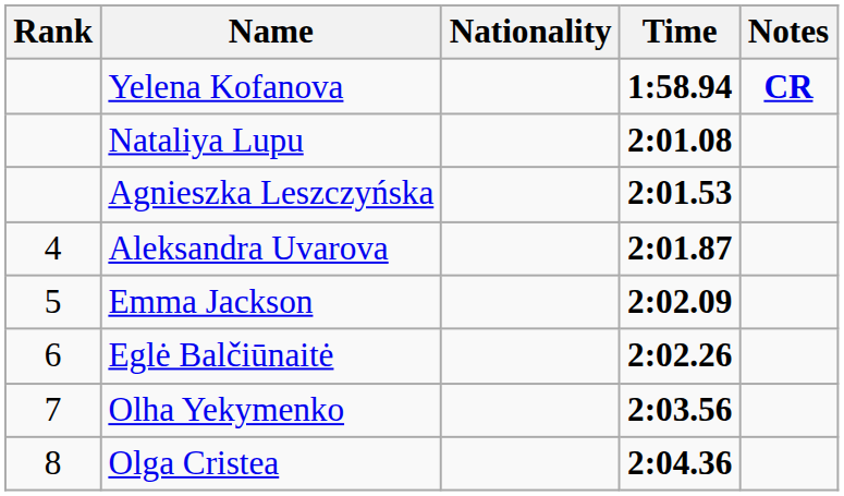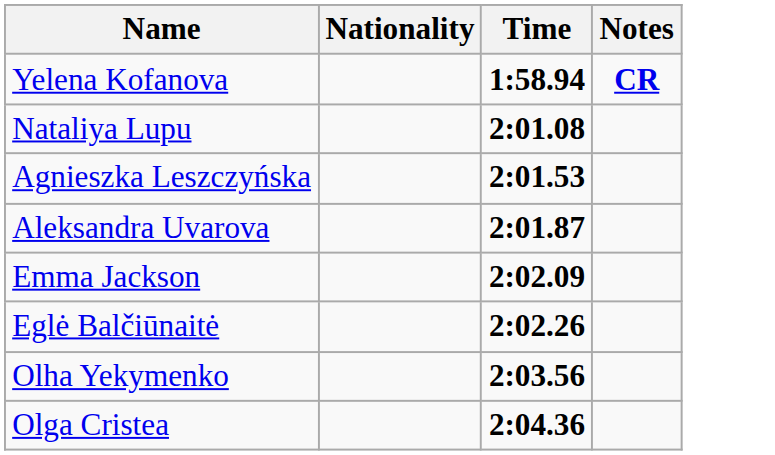 <table class="wikitable sortable" style="text-align:center">
 <tr>
-<th>Rank</th>
 <th>Name</th>
 <th>Nationality</th>
 <th>Time</th>
 <th>Notes</th>
 </tr>
 <tr>
-<td></td>
 <td align=left><a href='#'>Yelena Kofanova</a></td>
 <td align=left></td>
 <td><strong>1:58.94</strong></td>
 <td><strong><a href='#'>CR</a></strong></td>
 </tr>
 <tr>
-<td></td>
 <td align=left><a href='#'>Nataliya Lupu</a></td>
 <td align=left></td>
 <td><strong>2:01.08</strong></td>
 <td></td>
 </tr>
 <tr>
-<td></td>
 <td align=left><a href='#'>Agnieszka Leszczyńska</a></td>
 <td align=left></td>
 <td><strong>2:01.53</strong></td>
 <td></td>
 </tr>
 <tr>
-<td>4</td>
 <td align=left><a href='#'>Aleksandra Uvarova</a></td>
 <td align=left></td>
 <td><strong>2:01.87</strong></td>
 <td></td>
 </tr>
 <tr>
-<td>5</td>
 <td align=left><a href='#'>Emma Jackson</a></td>
 <td align=left></td>
 <td><strong>2:02.09</strong></td>
 <td></td>
 </tr>
 <tr>
-<td>6</td>
 <td align=left><a href='#'>Eglė Balčiūnaitė</a></td>
 <td align=left></td>
 <td><strong>2:02.26</strong></td>
 <td></td>
 </tr>
 <tr>
-<td>7</td>
 <td align=left><a href='#'>Olha Yekymenko</a></td>
 <td align=left></td>
 <td><strong>2:03.56</strong></td>
 <td></td>
 </tr>
 <tr>
-<td>8</td>
 <td align=left><a href='#'>Olga Cristea</a></td>
 <td align=left></td>
 <td><strong>2:04.36</strong></td>
 <td></td>
 </tr>
 </table>
